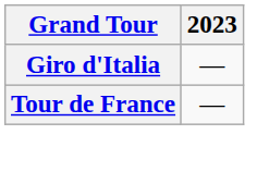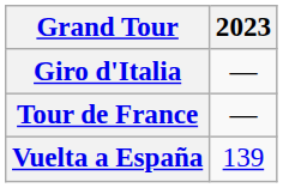 <table class="wikitable plainrowheaders">
 <tr>
 <th scope="col"><a href='#'>Grand Tour</a></th>
 <th scope="col">2023</th>
 </tr>
 <tr style="text-align:center;">
 <th scope="row"> <a href='#'>Giro d'Italia</a></th>
 <td>—</td>
 </tr>
 <tr style="text-align:center;">
 <th scope="row"> <a href='#'>Tour de France</a></th>
 <td>—</td>
 </tr>
+<tr style="text-align:center;">
+<th scope="row"> <a href='#'>Vuelta a España</a></th>
+<td><a href='#'>139</a></td>
+</tr>
 </table>
